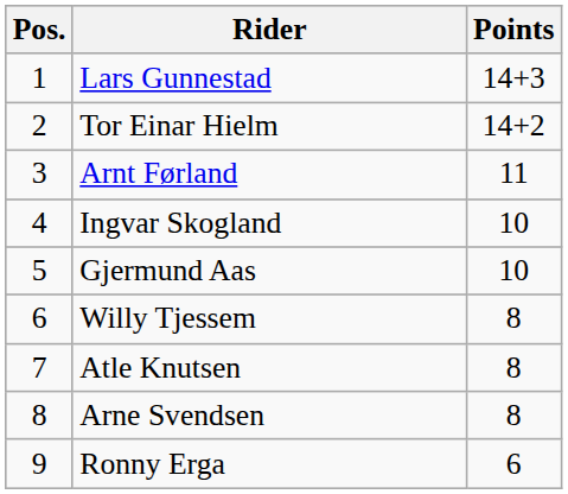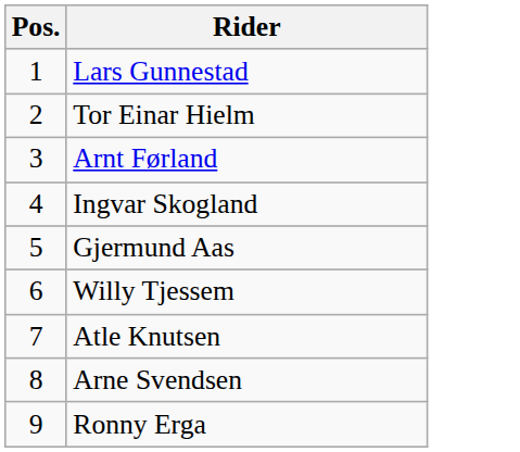 <table class=wikitable>
 <tr>
 <th width=25px>Pos.</th>
 <th width=200px>Rider</th>
-<th width=40px>Points</th>
 </tr>
 <tr align=center >
 <td>1</td>
 <td align=left><a href='#'>Lars Gunnestad</a></td>
-<td>14+3</td>
 </tr>
 <tr align=center >
 <td>2</td>
 <td align=left>Tor Einar Hielm</td>
-<td>14+2</td>
 </tr>
 <tr align=center>
 <td>3</td>
 <td align=left><a href='#'>Arnt Førland</a></td>
-<td>11</td>
 </tr>
 <tr align=center>
 <td>4</td>
 <td align=left>Ingvar Skogland</td>
-<td>10</td>
 </tr>
 <tr align=center>
 <td>5</td>
 <td align=left>Gjermund Aas</td>
-<td>10</td>
 </tr>
 <tr align=center>
 <td>6</td>
 <td align=left>Willy Tjessem</td>
-<td>8</td>
 </tr>
 <tr align=center>
 <td>7</td>
 <td align=left>Atle Knutsen</td>
-<td>8</td>
 </tr>
 <tr align=center>
 <td>8</td>
 <td align=left>Arne Svendsen</td>
-<td>8</td>
 </tr>
 <tr align=center>
 <td>9</td>
 <td align=left>Ronny Erga</td>
-<td>6</td>
 </tr>
 </table>
